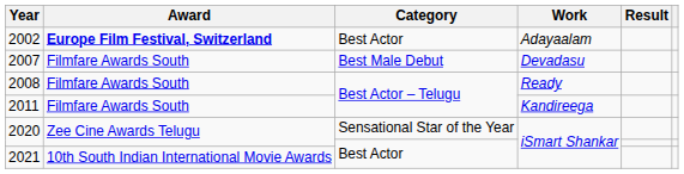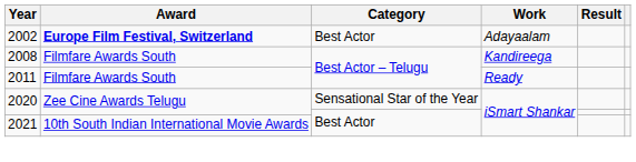 <table class="wikitable">
 <tr>
 <th>Year</th>
 <th>Award</th>
 <th>Category</th>
 <th>Work</th>
 <th>Result</th>
 <th></th>
 </tr>
 <tr>
 <td>2002</td>
 <td><strong><a href='#'>Europe Film Festival, Switzerland</a></strong></td>
 <td>Best Actor</td>
 <td><em>Adayaalam</em></td>
 <td></td>
 <td></td>
 </tr>
 <tr>
-<td>2007</td>
-<td><a href='#'>Filmfare Awards South</a></td>
-<td><a href='#'>Best Male Debut</a></td>
-<td><a href='#'><em>Devadasu</em></a></td>
-<td></td>
-<td></td>
-</tr>
-<tr>
 <td>2008</td>
 <td><a href='#'>Filmfare Awards South</a></td>
 <td rowspan="2"><a href='#'>Best Actor – Telugu</a></td>
-<td><a href='#'><em>Ready</em></a></td>
+<td><em><a href='#'>Kandireega</a></em></td>
 <td></td>
 <td></td>
 </tr>
 <tr>
 <td>2011</td>
 <td><a href='#'>Filmfare Awards South</a></td>
-<td><em><a href='#'>Kandireega</a></em></td>
+<td><a href='#'><em>Ready</em></a></td>
 <td></td>
 <td></td>
 </tr>
 <tr>
 <td rowspan="2">2020</td>
 <td rowspan="2"><a href='#'>Zee Cine Awards Telugu</a></td>
 <td>Sensational Star of the Year</td>
 <td rowspan="3"><em><a href='#'>iSmart Shankar</a></em></td>
 <td></td>
 <td></td>
 </tr>
 <tr>
 <td rowspan="2">Best Actor</td>
 <td></td>
 <td></td>
 </tr>
 <tr>
 <td>2021</td>
 <td><a href='#'>10th South Indian International Movie Awards</a></td>
 <td></td>
 <td></td>
 </tr>
 </table>
